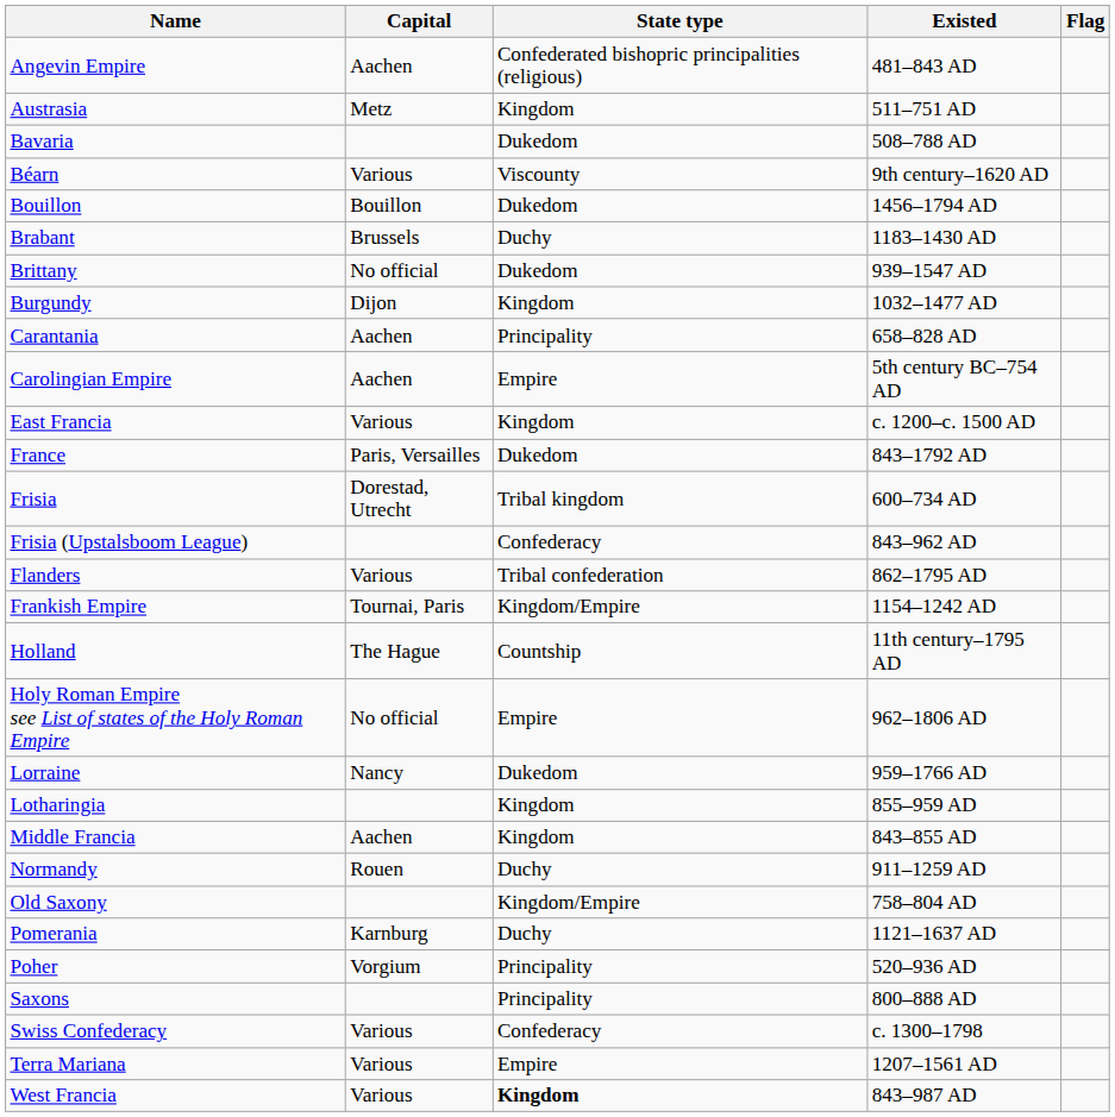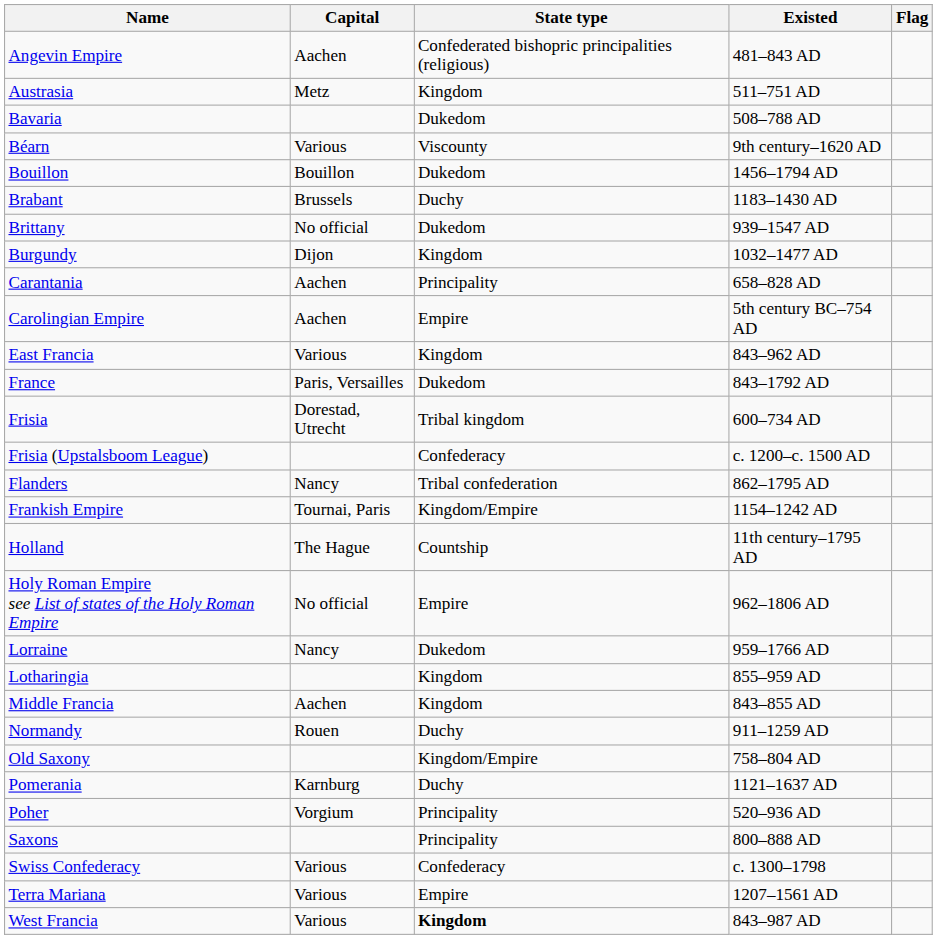 <table class="wikitable sortable" border="1">
 <tr>
 <th>Name</th>
 <th>Capital</th>
 <th>State type</th>
 <th>Existed</th>
 <th>Flag</th>
 </tr>
 <tr>
 <td><a href='#'>Angevin Empire</a></td>
 <td>Aachen</td>
 <td>Confederated bishopric principalities (religious)</td>
 <td>481–843 AD</td>
 <td></td>
 </tr>
 <tr>
 <td><a href='#'>Austrasia</a></td>
 <td>Metz</td>
 <td>Kingdom</td>
 <td>511–751 AD</td>
 <td></td>
 </tr>
 <tr>
 <td><a href='#'>Bavaria</a></td>
 <td></td>
 <td>Dukedom</td>
 <td>508–788 AD</td>
 <td></td>
 </tr>
 <tr>
 <td><a href='#'>Béarn</a></td>
 <td>Various</td>
 <td>Viscounty</td>
 <td>9th century–1620 AD</td>
 <td></td>
 </tr>
 <tr>
 <td><a href='#'>Bouillon</a></td>
 <td>Bouillon</td>
 <td>Dukedom</td>
 <td>1456–1794 AD</td>
 <td></td>
 </tr>
 <tr>
 <td><a href='#'>Brabant</a></td>
 <td>Brussels</td>
 <td>Duchy</td>
 <td>1183–1430 AD</td>
 <td></td>
 </tr>
 <tr>
 <td><a href='#'>Brittany</a></td>
 <td>No official</td>
 <td>Dukedom</td>
 <td>939–1547 AD</td>
 <td></td>
 </tr>
 <tr>
 <td><a href='#'>Burgundy</a></td>
 <td>Dijon</td>
 <td>Kingdom</td>
 <td>1032–1477 AD</td>
 <td></td>
 </tr>
 <tr>
 <td><a href='#'>Carantania</a></td>
 <td>Aachen</td>
 <td>Principality</td>
 <td>658–828 AD</td>
 <td></td>
 </tr>
 <tr>
 <td><a href='#'>Carolingian Empire</a></td>
 <td>Aachen</td>
 <td>Empire</td>
 <td>5th century BC–754 AD</td>
 <td></td>
 </tr>
 <tr>
 <td><a href='#'>East Francia</a></td>
 <td>Various</td>
 <td>Kingdom</td>
-<td>c. 1200–c. 1500 AD</td>
+<td>843–962 AD</td>
 <td></td>
 </tr>
 <tr>
 <td><a href='#'>France</a></td>
 <td>Paris, Versailles</td>
 <td>Dukedom</td>
 <td>843–1792 AD</td>
 <td></td>
 </tr>
 <tr>
 <td><a href='#'>Frisia</a></td>
 <td>Dorestad, Utrecht</td>
 <td>Tribal kingdom</td>
 <td>600–734 AD</td>
 <td></td>
 </tr>
 <tr>
 <td><a href='#'>Frisia</a> (<a href='#'>Upstalsboom League</a>)</td>
 <td></td>
 <td>Confederacy</td>
-<td>843–962 AD</td>
+<td>c. 1200–c. 1500 AD</td>
 <td></td>
 </tr>
 <tr>
 <td><a href='#'>Flanders</a></td>
-<td>Various</td>
+<td>Nancy</td>
 <td>Tribal confederation</td>
 <td>862–1795 AD</td>
 <td></td>
 </tr>
 <tr>
 <td><a href='#'>Frankish Empire</a></td>
 <td>Tournai, Paris</td>
 <td>Kingdom/Empire</td>
 <td>1154–1242 AD</td>
 <td></td>
 </tr>
 <tr>
 <td><a href='#'>Holland</a></td>
 <td>The Hague</td>
 <td>Countship</td>
 <td>11th century–1795 AD</td>
 <td></td>
 </tr>
 <tr>
 <td><a href='#'>Holy Roman Empire</a><br><em>see <a href='#'>List of states of the Holy Roman Empire</a></em></td>
 <td>No official</td>
 <td>Empire</td>
 <td>962–1806 AD</td>
 <td></td>
 </tr>
 <tr>
 <td><a href='#'>Lorraine</a></td>
 <td>Nancy</td>
 <td>Dukedom</td>
 <td>959–1766 AD</td>
 <td></td>
 </tr>
 <tr>
 <td><a href='#'>Lotharingia</a></td>
 <td></td>
 <td>Kingdom</td>
 <td>855–959 AD</td>
 <td></td>
 </tr>
 <tr>
 <td><a href='#'>Middle Francia</a></td>
 <td>Aachen</td>
 <td>Kingdom</td>
 <td>843–855 AD</td>
 <td></td>
 </tr>
 <tr>
 <td><a href='#'>Normandy</a></td>
 <td>Rouen</td>
 <td>Duchy</td>
 <td>911–1259 AD</td>
 <td></td>
 </tr>
 <tr>
 <td><a href='#'>Old Saxony</a></td>
 <td></td>
 <td>Kingdom/Empire</td>
 <td>758–804 AD</td>
 <td></td>
 </tr>
 <tr>
 <td><a href='#'>Pomerania</a></td>
 <td>Karnburg</td>
 <td>Duchy</td>
 <td>1121–1637 AD</td>
 <td></td>
 </tr>
 <tr>
 <td><a href='#'>Poher</a></td>
 <td>Vorgium</td>
 <td>Principality</td>
 <td>520–936 AD</td>
 <td></td>
 </tr>
 <tr>
 <td><a href='#'>Saxons</a></td>
 <td></td>
 <td>Principality</td>
 <td>800–888 AD</td>
 <td></td>
 </tr>
 <tr>
 <td><a href='#'>Swiss Confederacy</a></td>
 <td>Various</td>
 <td>Confederacy</td>
 <td>c. 1300–1798</td>
 <td></td>
 </tr>
 <tr>
 <td><a href='#'>Terra Mariana</a></td>
 <td>Various</td>
 <td>Empire</td>
 <td>1207–1561 AD</td>
 <td></td>
 </tr>
 <tr>
 <td><a href='#'>West Francia</a></td>
 <td>Various</td>
 <td><strong>Kingdom</strong></td>
 <td>843–987 AD</td>
 <td></td>
 </tr>
 </table>
